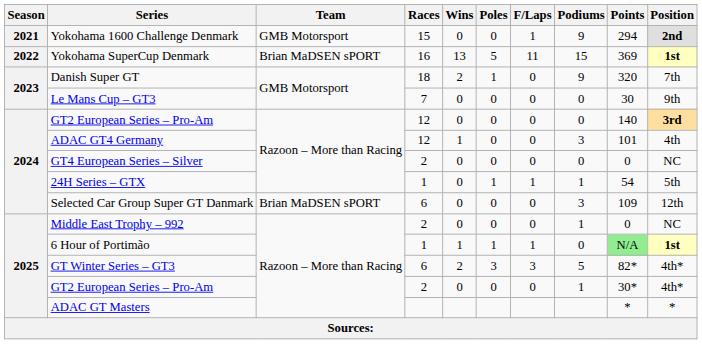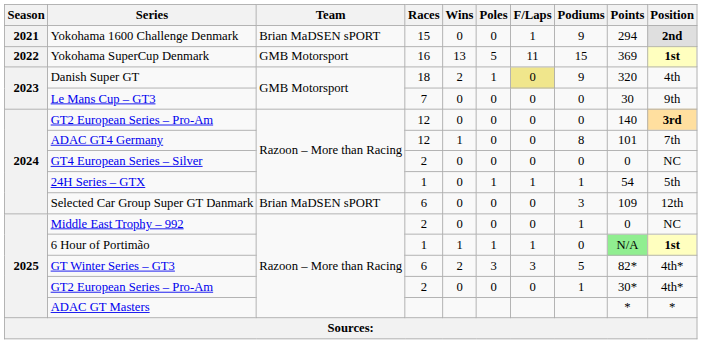 <table class="wikitable" style="font-size: 90%; text-align:center">
 <tr>
 <th>Season</th>
 <th>Series</th>
 <th>Team</th>
 <th>Races</th>
 <th>Wins</th>
 <th>Poles</th>
 <th>F/Laps</th>
 <th>Podiums</th>
 <th>Points</th>
 <th>Position</th>
 </tr>
 <tr>
 <th>2021</th>
 <td align=left>Yokohama 1600 Challenge Denmark</td>
-<td align=left>GMB Motorsport</td>
+<td align=left>Brian MaDSEN sPORT</td>
 <td>15</td>
 <td>0</td>
 <td>0</td>
 <td>1</td>
 <td>9</td>
 <td>294</td>
 <td style="background:#dfdfdf;"><strong>2nd</strong></td>
 </tr>
 <tr>
 <th>2022</th>
 <td align=left>Yokohama SuperCup Denmark</td>
-<td align=left>Brian MaDSEN sPORT</td>
+<td align=left>GMB Motorsport</td>
 <td>16</td>
 <td>13</td>
 <td>5</td>
 <td>11</td>
 <td>15</td>
 <td>369</td>
 <td style="background:#FFFFBF"><strong>1st</strong></td>
 </tr>
 <tr>
 <th rowspan="2">2023</th>
 <td align=left>Danish Super GT</td>
 <td align=left rowspan="2">GMB Motorsport</td>
 <td>18</td>
 <td>2</td>
 <td>1</td>
-<td>0</td>
+<td style="background: khaki;">0</td>
 <td>9</td>
 <td>320</td>
-<td>7th</td>
+<td>4th</td>
 </tr>
 <tr>
 <td align=left><a href='#'>Le Mans Cup – GT3</a></td>
 <td>7</td>
 <td>0</td>
 <td>0</td>
 <td>0</td>
 <td>0</td>
 <td>30</td>
 <td>9th</td>
 </tr>
 <tr>
 <th rowspan="5">2024</th>
 <td align=left><a href='#'>GT2 European Series – Pro-Am</a></td>
 <td align=left rowspan="4">Razoon – More than Racing</td>
 <td>12</td>
 <td>0</td>
 <td>0</td>
 <td>0</td>
 <td>0</td>
 <td>140</td>
 <td style="background:#ffdf9f"><strong>3rd</strong></td>
 </tr>
 <tr>
 <td align=left><a href='#'>ADAC GT4 Germany</a></td>
 <td>12</td>
 <td>1</td>
 <td>0</td>
 <td>0</td>
-<td>3</td>
+<td>8</td>
 <td>101</td>
-<td>4th</td>
+<td>7th</td>
 </tr>
 <tr>
 <td align=left><a href='#'>GT4 European Series – Silver</a></td>
 <td>2</td>
 <td>0</td>
 <td>0</td>
 <td>0</td>
 <td>0</td>
 <td>0</td>
 <td>NC</td>
 </tr>
 <tr>
 <td align=left><a href='#'>24H Series – GTX</a></td>
 <td>1</td>
 <td>0</td>
 <td>1</td>
 <td>1</td>
 <td>1</td>
 <td>54</td>
 <td>5th</td>
 </tr>
 <tr>
 <td align=left>Selected Car Group Super GT Danmark</td>
 <td align=left>Brian MaDSEN sPORT</td>
 <td>6</td>
 <td>0</td>
 <td>0</td>
 <td>0</td>
 <td>3</td>
 <td>109</td>
 <td>12th</td>
 </tr>
 <tr>
 <th rowspan="5">2025</th>
 <td align=left><a href='#'>Middle East Trophy – 992</a></td>
 <td align=left rowspan="5">Razoon – More than Racing</td>
 <td>2</td>
 <td>0</td>
 <td>0</td>
 <td>0</td>
 <td>1</td>
 <td>0</td>
 <td>NC</td>
 </tr>
 <tr>
 <td align=left>6 Hour of Portimão</td>
 <td>1</td>
 <td>1</td>
 <td>1</td>
 <td>1</td>
 <td>0</td>
 <td style="background: lightgreen;">N/A</td>
 <td style="background:#FFFFBF"><strong>1st</strong></td>
 </tr>
 <tr>
 <td align=left><a href='#'>GT Winter Series – GT3</a></td>
 <td>6</td>
 <td>2</td>
 <td>3</td>
 <td>3</td>
 <td>5</td>
 <td>82*</td>
 <td>4th*</td>
 </tr>
 <tr>
 <td align=left><a href='#'>GT2 European Series – Pro-Am</a></td>
 <td>2</td>
 <td>0</td>
 <td>0</td>
 <td>0</td>
 <td>1</td>
 <td>30*</td>
 <td>4th*</td>
 </tr>
 <tr>
 <td align=left><a href='#'>ADAC GT Masters</a></td>
 <td></td>
 <td></td>
 <td></td>
 <td></td>
 <td></td>
 <td>*</td>
 <td>*</td>
 </tr>
 <tr>
 <th colspan="10">Sources:</th>
 </tr>
 </table>
